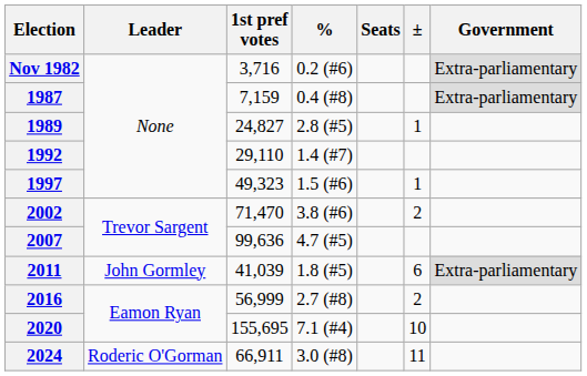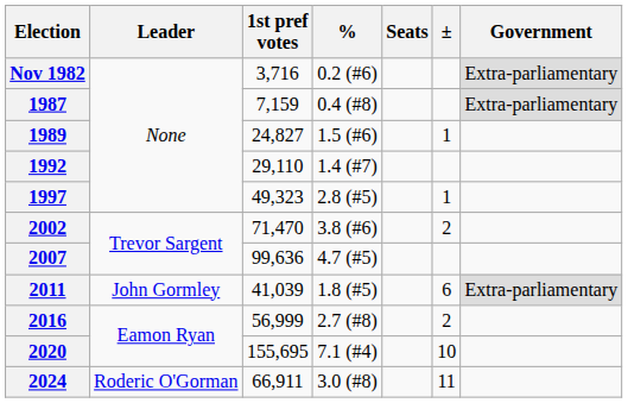 <table class="wikitable" style="font-size:97%; text-align:center;">
 <tr>
 <th>Election</th>
 <th>Leader</th>
 <th>1st pref<br>votes</th>
 <th>%</th>
 <th>Seats</th>
 <th>±</th>
 <th>Government</th>
 </tr>
 <tr>
 <th><a href='#'>Nov 1982</a></th>
 <td rowspan="5"><em>None</em></td>
 <td>3,716</td>
 <td>0.2 (#6)</td>
 <td></td>
 <td></td>
 <td align=center style="background:#ddd;">Extra-parliamentary</td>
 </tr>
 <tr>
 <th><a href='#'>1987</a></th>
 <td>7,159</td>
 <td>0.4 (#8)</td>
 <td></td>
 <td></td>
 <td align=center style="background:#ddd;">Extra-parliamentary</td>
 </tr>
 <tr>
 <th><a href='#'>1989</a></th>
 <td>24,827</td>
-<td>2.8 (#5)</td>
+<td>1.5 (#6)</td>
 <td></td>
 <td> 1</td>
 <td></td>
 </tr>
 <tr>
 <th><a href='#'>1992</a></th>
 <td>29,110</td>
 <td>1.4 (#7)</td>
 <td></td>
 <td></td>
 <td></td>
 </tr>
 <tr>
 <th><a href='#'>1997</a></th>
 <td>49,323</td>
-<td>1.5 (#6)</td>
+<td>2.8 (#5)</td>
 <td></td>
 <td> 1</td>
 <td></td>
 </tr>
 <tr>
 <th><a href='#'>2002</a></th>
 <td rowspan="2"><a href='#'>Trevor Sargent</a></td>
 <td>71,470</td>
 <td>3.8 (#6)</td>
 <td></td>
 <td> 2</td>
 <td></td>
 </tr>
 <tr>
 <th><a href='#'>2007</a></th>
 <td>99,636</td>
 <td>4.7 (#5)</td>
 <td></td>
 <td></td>
 <td></td>
 </tr>
 <tr>
 <th><a href='#'>2011</a></th>
 <td><a href='#'>John Gormley</a></td>
 <td>41,039</td>
 <td>1.8 (#5)</td>
 <td></td>
 <td> 6</td>
 <td align=center style="background:#ddd;">Extra-parliamentary</td>
 </tr>
 <tr>
 <th><a href='#'>2016</a></th>
 <td rowspan="2"><a href='#'>Eamon Ryan</a></td>
 <td>56,999</td>
 <td>2.7 (#8)</td>
 <td></td>
 <td> 2</td>
 <td></td>
 </tr>
 <tr>
 <th><a href='#'>2020</a></th>
 <td>155,695</td>
 <td>7.1 (#4)</td>
 <td></td>
 <td> 10</td>
 <td></td>
 </tr>
 <tr>
 <th><a href='#'>2024</a></th>
 <td><a href='#'>Roderic O'Gorman</a></td>
 <td>66,911</td>
 <td>3.0 (#8)</td>
 <td></td>
 <td> 11</td>
 <td></td>
 </tr>
 </table>
